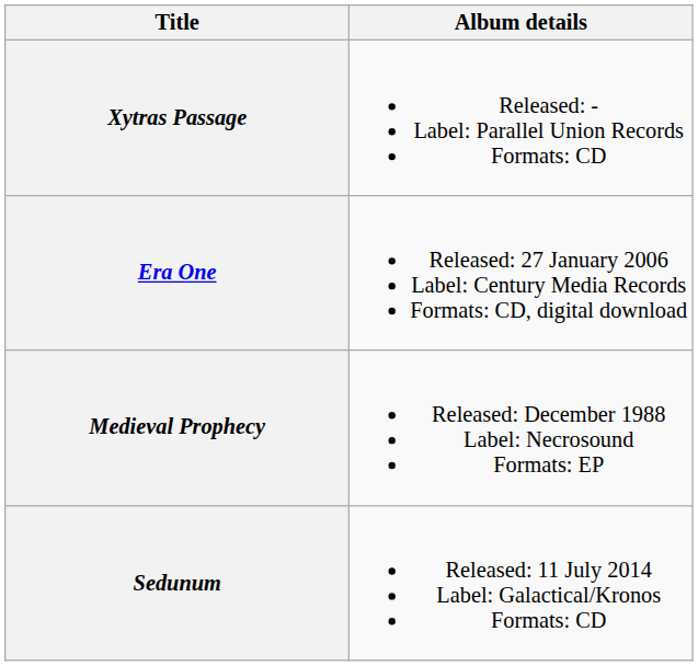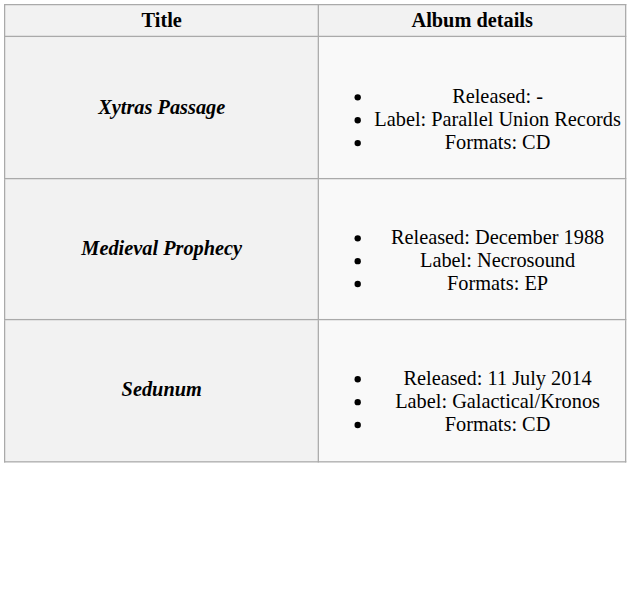 <table class="wikitable plainrowheaders" style="text-align:center;">
 <tr>
 <th scope="col" style="width:15em;">Title</th>
 <th scope="col">Album details</th>
 </tr>
 <tr>
 <th scope="row"><em>Xytras Passage</em></th>
 <td><br><ul><li>Released: -</li><li>Label: Parallel Union Records</li><li>Formats: CD</li></ul></td>
 </tr>
 <tr>
-<th scope="row"><em><a href='#'>Era One</a></em></th>
-<td><br><ul><li>Released: 27 January 2006</li><li>Label: Century Media Records</li><li>Formats: CD, digital download</li></ul></td>
-</tr>
-<tr>
 <th scope="row"><em>Medieval Prophecy</em></th>
 <td><br><ul><li>Released: December 1988</li><li>Label: Necrosound</li><li>Formats: EP</li></ul></td>
 </tr>
 <tr>
 <th scope="row"><em>Sedunum</em></th>
 <td><br><ul><li>Released: 11 July 2014</li><li>Label: Galactical/Kronos</li><li>Formats: CD</li></ul></td>
 </tr>
 </table>
